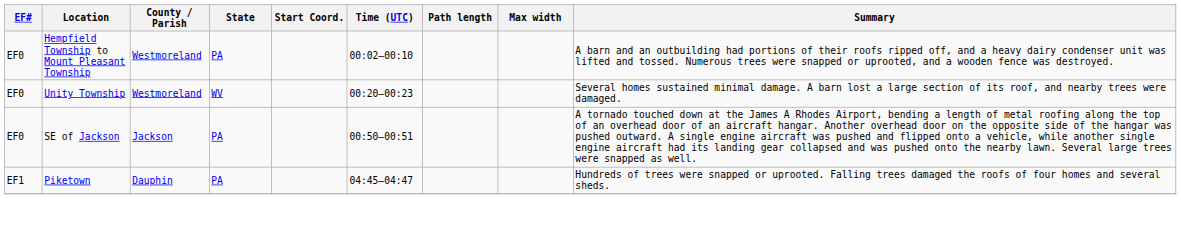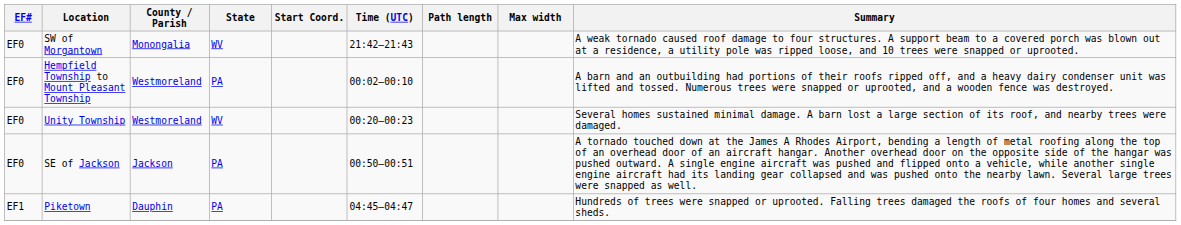 <table class="wikitable sortable" style="width:100%;">
 <tr>
 <th scope="col"  style="width:3%; text-align:center;"><a href='#'>EF#</a></th>
 <th scope="col"  style="width:7%; text-align:center;" class="unsortable">Location</th>
 <th scope="col"  style="width:6%; text-align:center;" class="unsortable">County / Parish</th>
 <th scope="col"  style="width:5%; text-align:center;">State</th>
 <th scope="col"  style="width:6%; text-align:center;">Start Coord.</th>
 <th scope="col"  style="width:6%; text-align:center;">Time (<a href='#'>UTC</a>)</th>
 <th scope="col"  style="width:6%; text-align:center;">Path length</th>
 <th scope="col"  style="width:6%; text-align:center;">Max width</th>
 <th scope="col" class="unsortable" style="width:48%; text-align:center;">Summary</th>
+</tr>
+<tr>
+<td bgcolor=>EF0</td>
+<td>SW of <a href='#'>Morgantown</a></td>
+<td><a href='#'>Monongalia</a></td>
+<td><a href='#'>WV</a></td>
+<td></td>
+<td>21:42–21:43</td>
+<td></td>
+<td></td>
+<td>A weak tornado caused roof damage to four structures. A support beam to a covered porch was blown out at a residence, a utility pole was ripped loose, and 10 trees were snapped or uprooted.</td>
 </tr>
 <tr>
 <td bgcolor=>EF0</td>
 <td><a href='#'>Hempfield Township</a> to <a href='#'>Mount Pleasant Township</a></td>
 <td><a href='#'>Westmoreland</a></td>
 <td><a href='#'>PA</a></td>
 <td></td>
 <td>00:02–00:10</td>
 <td></td>
 <td></td>
 <td>A barn and an outbuilding had portions of their roofs ripped off, and a heavy dairy condenser unit was lifted and tossed. Numerous trees were snapped or uprooted, and a wooden fence was destroyed.</td>
 </tr>
 <tr>
 <td bgcolor=>EF0</td>
 <td><a href='#'>Unity Township</a></td>
 <td><a href='#'>Westmoreland</a></td>
 <td><a href='#'>WV</a></td>
 <td></td>
 <td>00:20–00:23</td>
 <td></td>
 <td></td>
 <td>Several homes sustained minimal damage. A barn lost a large section of its roof, and nearby trees were damaged.</td>
 </tr>
 <tr>
 <td bgcolor=>EF0</td>
 <td>SE of <a href='#'>Jackson</a></td>
 <td><a href='#'>Jackson</a></td>
 <td><a href='#'>PA</a></td>
 <td></td>
 <td>00:50–00:51</td>
 <td></td>
 <td></td>
 <td>A tornado touched down at the James A Rhodes Airport, bending a  length of metal roofing along the top of an overhead door of an aircraft hangar. Another overhead door on the opposite side of the hangar was pushed outward. A single engine aircraft was pushed  and flipped onto a vehicle, while another single engine aircraft had its landing gear collapsed and was pushed  onto the nearby lawn. Several large trees were snapped as well.</td>
 </tr>
 <tr>
 <td bgcolor=>EF1</td>
 <td><a href='#'>Piketown</a></td>
 <td><a href='#'>Dauphin</a></td>
 <td><a href='#'>PA</a></td>
 <td></td>
 <td>04:45–04:47</td>
 <td></td>
 <td></td>
 <td>Hundreds of trees were snapped or uprooted. Falling trees damaged the roofs of four homes and several sheds.</td>
 </tr>
 <tr>
 </tr>
 </table>
